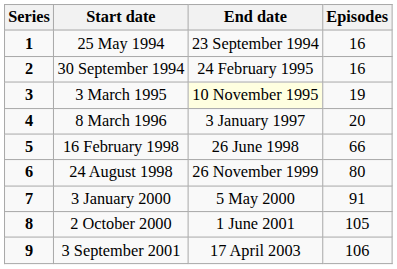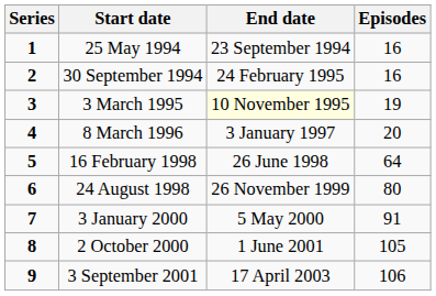 <table class="wikitable" style="text-align:center;">
 <tr>
 <th>Series</th>
 <th>Start date</th>
 <th>End date</th>
 <th>Episodes</th>
 </tr>
 <tr>
 <td><strong>1</strong></td>
 <td>25 May 1994</td>
 <td>23 September 1994</td>
 <td>16</td>
 </tr>
 <tr>
 <td><strong>2</strong></td>
 <td>30 September 1994</td>
 <td>24 February 1995</td>
 <td>16</td>
 </tr>
 <tr>
 <td><strong>3</strong></td>
 <td>3 March 1995</td>
 <td style="background: lightyellow;">10 November 1995</td>
 <td>19</td>
 </tr>
 <tr>
 <td><strong>4</strong></td>
 <td>8 March 1996</td>
 <td>3 January 1997</td>
 <td>20</td>
 </tr>
 <tr>
 <td><strong>5</strong></td>
 <td>16 February 1998</td>
 <td>26 June 1998</td>
-<td>66</td>
+<td>64</td>
 </tr>
 <tr>
 <td><strong>6</strong></td>
 <td>24 August 1998</td>
 <td>26 November 1999</td>
 <td>80</td>
 </tr>
 <tr>
 <td><strong>7</strong></td>
 <td>3 January 2000</td>
 <td>5 May 2000</td>
 <td>91</td>
 </tr>
 <tr>
 <td><strong>8</strong></td>
 <td>2 October 2000</td>
 <td>1 June 2001</td>
 <td>105</td>
 </tr>
 <tr>
 <td><strong>9</strong></td>
 <td>3 September 2001</td>
 <td>17 April 2003</td>
 <td>106</td>
 </tr>
 </table>
